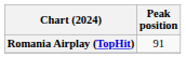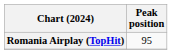 <table class="wikitable plainrowheaders" style="text-align:center">
 <tr>
 <th scope="col">Chart (2024)</th>
 <th scope="col">Peak<br>position</th>
 </tr>
 <tr>
 <th scope="row">Romania Airplay (<a href='#'>TopHit</a>)</th>
-<td>91</td>
+<td>95</td>
 </tr>
 <tr>
 </tr>
 </table>
